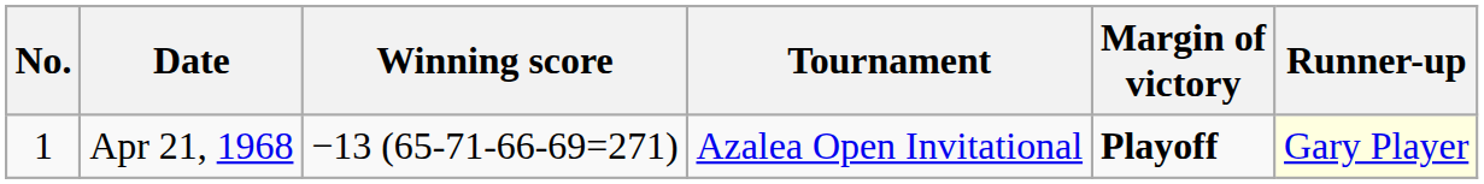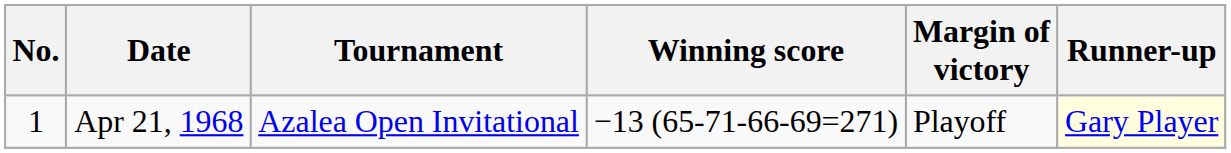 <table class="wikitable" style="font-size:95%;">
 <tr>
 <th>No.</th>
 <th>Date</th>
+<th>Tournament</th>
 <th>Winning score</th>
-<th>Tournament</th>
 <th>Margin of<br>victory</th>
 <th>Runner-up</th>
 </tr>
 <tr>
 <td align=center>1</td>
 <td align=right>Apr 21, <a href='#'>1968</a></td>
+<td><a href='#'>Azalea Open Invitational</a></td>
 <td>−13 (65-71-66-69=271)</td>
-<td><a href='#'>Azalea Open Invitational</a></td>
-<td><strong>Playoff</strong></td>
+<td>Playoff</td>
 <td style="background: lightyellow;"> <a href='#'>Gary Player</a></td>
 </tr>
 </table>
